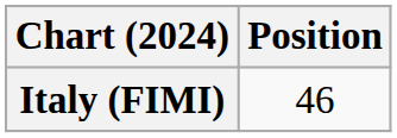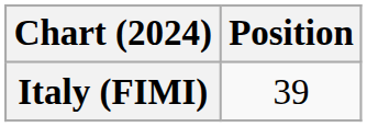 <table class="wikitable sortable plainrowheaders" style="text-align:center">
 <tr>
 <th scope="col">Chart (2024)</th>
 <th scope="col">Position</th>
 </tr>
 <tr>
 <th scope="row">Italy (FIMI)</th>
-<td>46</td>
+<td>39</td>
 </tr>
 </table>
